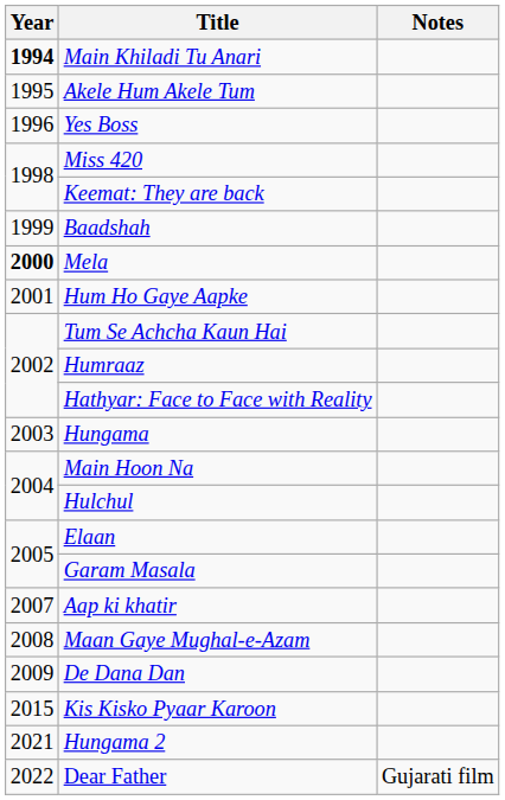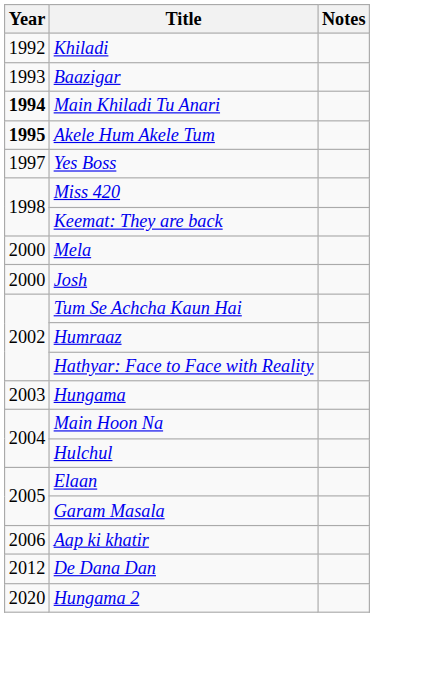 <table class="wikitable">
 <tr>
 <th>Year</th>
 <th>Title</th>
 <th>Notes</th>
 </tr>
 <tr>
+<td>1992</td>
+<td><a href='#'><em>Khiladi</em></a></td>
+<td></td>
+</tr>
+<tr>
+<td>1993</td>
+<td><em><a href='#'>Baazigar</a></em></td>
+<td></td>
+</tr>
+<tr>
 <td><strong>1994</strong></td>
 <td><em><a href='#'>Main Khiladi Tu Anari</a></em></td>
 <td></td>
 </tr>
 <tr>
-<td>1995</td>
+<td><strong>1995</strong></td>
 <td><em><a href='#'>Akele Hum Akele Tum</a></em></td>
 <td></td>
 </tr>
 <tr>
-<td>1996</td>
+<td>1997</td>
 <td><a href='#'><em>Yes Boss</em></a></td>
 <td></td>
 </tr>
 <tr>
 <td rowspan="2">1998</td>
 <td><em><a href='#'>Miss 420</a></em></td>
 <td></td>
 </tr>
 <tr>
 <td><a href='#'><em>Keemat: They are back</em></a></td>
 <td></td>
 </tr>
 <tr>
-<td>1999</td>
-<td><a href='#'><em>Baadshah</em></a></td>
-<td></td>
-</tr>
-<tr>
-<td><strong>2000</strong></td>
+<td>2000</td>
 <td><em><a href='#'>Mela</a></em></td>
 <td></td>
 </tr>
 <tr>
-<td>2001</td>
-<td><em><a href='#'>Hum Ho Gaye Aapke</a></em></td>
+<td>2000</td>
+<td><a href='#'><em>Josh</em></a></td>
 <td></td>
 </tr>
 <tr>
 <td rowspan="3">2002</td>
 <td><em><a href='#'>Tum Se Achcha Kaun Hai</a></em></td>
 <td></td>
 </tr>
 <tr>
 <td><em><a href='#'>Humraaz</a></em></td>
 <td></td>
 </tr>
 <tr>
 <td><a href='#'><em>Hathyar: Face to Face with Reality</em></a></td>
 <td></td>
 </tr>
 <tr>
 <td>2003</td>
 <td><a href='#'><em>Hungama</em></a></td>
 <td></td>
 </tr>
 <tr>
 <td rowspan="2">2004</td>
 <td><em><a href='#'>Main Hoon Na</a></em></td>
 <td></td>
 </tr>
 <tr>
 <td><a href='#'><em>Hulchul</em></a></td>
 <td></td>
 </tr>
 <tr>
 <td rowspan="2">2005</td>
 <td><a href='#'><em>Elaan</em></a></td>
 <td></td>
 </tr>
 <tr>
 <td><em><a href='#'>Garam Masala</a></em></td>
 <td></td>
 </tr>
 <tr>
-<td>2007</td>
+<td>2006</td>
 <td><a href='#'><em>Aap ki khatir</em></a></td>
 <td></td>
 </tr>
 <tr>
-<td>2008</td>
-<td><em><a href='#'>Maan Gaye Mughal-e-Azam</a></em></td>
-<td></td>
-</tr>
-<tr>
-<td>2009</td>
+<td>2012</td>
 <td><em><a href='#'>De Dana Dan</a></em></td>
 <td></td>
 </tr>
 <tr>
-<td>2015</td>
-<td><em><a href='#'>Kis Kisko Pyaar Karoon</a></em></td>
-<td></td>
-</tr>
-<tr>
-<td>2021</td>
+<td>2020</td>
 <td><em><a href='#'>Hungama 2</a></td>
 <td></td>
 </tr>
-<tr>
-<td>2022</td>
-<td></em><a href='#'>Dear Father</a><em></td>
-<td>Gujarati film</td>
-</tr>
 </table>
